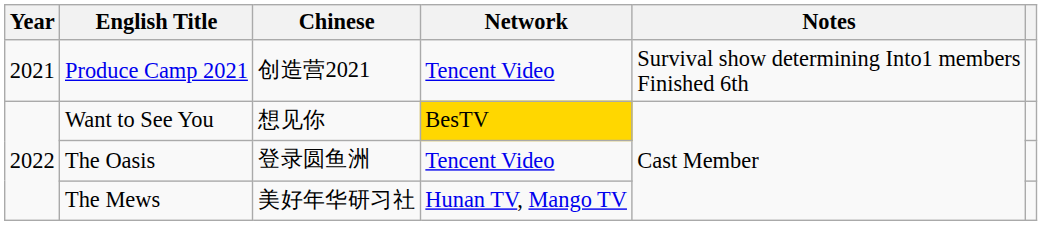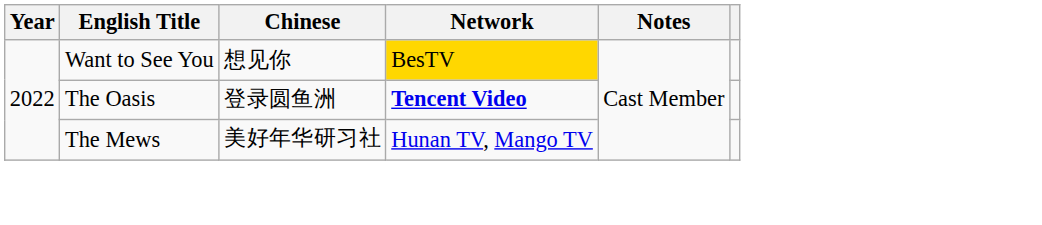 <table class="wikitable">
 <tr>
 <th>Year</th>
 <th>English Title</th>
 <th>Chinese</th>
 <th>Network</th>
 <th>Notes</th>
 <th class="unsortable"></th>
-</tr>
-<tr>
-<td>2021</td>
-<td><a href='#'>Produce Camp 2021</a></td>
-<td>创造营2021</td>
-<td><a href='#'>Tencent Video</a></td>
-<td>Survival show determining Into1 members<br>Finished 6th</td>
-<td></td>
 </tr>
 <tr>
 <td rowspan="3">2022</td>
 <td>Want to See You</td>
 <td>想见你</td>
 <td style="background: gold;">BesTV</td>
 <td rowspan="3">Cast Member</td>
 <td></td>
 </tr>
 <tr>
 <td>The Oasis</td>
 <td>登录圆鱼洲</td>
-<td><a href='#'>Tencent Video</a></td>
+<td><strong><a href='#'>Tencent Video</a></strong></td>
 <td></td>
 </tr>
 <tr>
 <td>The Mews</td>
 <td>美好年华研习社</td>
 <td><a href='#'>Hunan TV</a>, <a href='#'>Mango TV</a></td>
 <td></td>
 </tr>
 </table>
